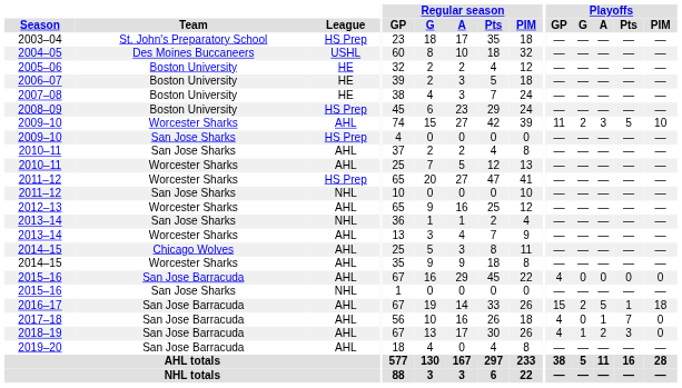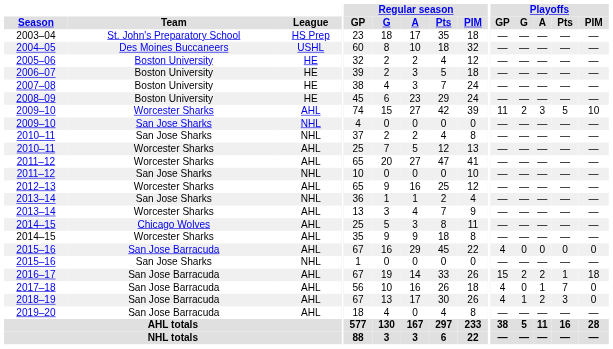 <table border="0" cellpadding="1" cellspacing="0" style="text-align:center; width:60em">
 <tr bgcolor="#e0e0e0">
 <th colspan="3" bgcolor="#ffffff"></th>
 <th rowspan="99" bgcolor="#ffffff"></th>
 <th colspan="5"><a href='#'>Regular season</a></th>
 <th rowspan="99" bgcolor="#ffffff"></th>
 <th colspan="5"><a href='#'>Playoffs</a></th>
 </tr>
 <tr bgcolor="#e0e0e0">
 <th><a href='#'>Season</a></th>
 <th>Team</th>
 <th>League</th>
 <th>GP</th>
 <th><a href='#'>G</a></th>
 <th><a href='#'>A</a></th>
 <th><a href='#'>Pts</a></th>
 <th><a href='#'>PIM</a></th>
 <th>GP</th>
 <th>G</th>
 <th>A</th>
 <th>Pts</th>
 <th>PIM</th>
 </tr>
 <tr>
 <td>2003–04</td>
 <td><a href='#'>St. John's Preparatory School</a></td>
 <td><a href='#'>HS Prep</a></td>
 <td>23</td>
 <td>18</td>
 <td>17</td>
 <td>35</td>
 <td>18</td>
 <td>—</td>
 <td>—</td>
 <td>—</td>
 <td>—</td>
 <td>—</td>
 </tr>
 <tr bgcolor="#f0f0f0">
 <td><a href='#'>2004–05</a></td>
 <td><a href='#'>Des Moines Buccaneers</a></td>
 <td><a href='#'>USHL</a></td>
 <td>60</td>
 <td>8</td>
 <td>10</td>
 <td>18</td>
 <td>32</td>
 <td>—</td>
 <td>—</td>
 <td>—</td>
 <td>—</td>
 <td>—</td>
 </tr>
 <tr>
 <td><a href='#'>2005–06</a></td>
 <td><a href='#'>Boston University</a></td>
 <td><a href='#'>HE</a></td>
 <td>32</td>
 <td>2</td>
 <td>2</td>
 <td>4</td>
 <td>12</td>
 <td>—</td>
 <td>—</td>
 <td>—</td>
 <td>—</td>
 <td>—</td>
 </tr>
 <tr bgcolor="#f0f0f0">
 <td><a href='#'>2006–07</a></td>
 <td>Boston University</td>
 <td>HE</td>
 <td>39</td>
 <td>2</td>
 <td>3</td>
 <td>5</td>
 <td>18</td>
 <td>—</td>
 <td>—</td>
 <td>—</td>
 <td>—</td>
 <td>—</td>
 </tr>
 <tr>
 <td><a href='#'>2007–08</a></td>
 <td>Boston University</td>
 <td>HE</td>
 <td>38</td>
 <td>4</td>
 <td>3</td>
 <td>7</td>
 <td>24</td>
 <td>—</td>
 <td>—</td>
 <td>—</td>
 <td>—</td>
 <td>—</td>
 </tr>
 <tr bgcolor="#f0f0f0">
 <td><a href='#'>2008–09</a></td>
 <td>Boston University</td>
-<td><a href='#'>HS Prep</a></td>
+<td>HE</td>
 <td>45</td>
 <td>6</td>
 <td>23</td>
 <td>29</td>
 <td>24</td>
 <td>—</td>
 <td>—</td>
 <td>—</td>
 <td>—</td>
 <td>—</td>
 </tr>
 <tr>
 <td><a href='#'>2009–10</a></td>
 <td><a href='#'>Worcester Sharks</a></td>
 <td><a href='#'>AHL</a></td>
 <td>74</td>
 <td>15</td>
 <td>27</td>
 <td>42</td>
 <td>39</td>
 <td>11</td>
 <td>2</td>
 <td>3</td>
 <td>5</td>
 <td>10</td>
 </tr>
 <tr bgcolor="#f0f0f0">
 <td><a href='#'>2009–10</a></td>
 <td><a href='#'>San Jose Sharks</a></td>
-<td><a href='#'>HS Prep</a></td>
+<td><a href='#'>NHL</a></td>
 <td>4</td>
 <td>0</td>
 <td>0</td>
 <td>0</td>
 <td>0</td>
 <td>—</td>
 <td>—</td>
 <td>—</td>
 <td>—</td>
 <td>—</td>
 </tr>
 <tr>
 <td><a href='#'>2010–11</a></td>
 <td>San Jose Sharks</td>
-<td>AHL</td>
+<td>NHL</td>
 <td>37</td>
 <td>2</td>
 <td>2</td>
 <td>4</td>
 <td>8</td>
 <td>—</td>
 <td>—</td>
 <td>—</td>
 <td>—</td>
 <td>—</td>
 </tr>
 <tr bgcolor="#f0f0f0">
 <td><a href='#'>2010–11</a></td>
 <td>Worcester Sharks</td>
 <td>AHL</td>
 <td>25</td>
 <td>7</td>
 <td>5</td>
 <td>12</td>
 <td>13</td>
 <td>—</td>
 <td>—</td>
 <td>—</td>
 <td>—</td>
 <td>—</td>
 </tr>
 <tr>
 <td><a href='#'>2011–12</a></td>
 <td>Worcester Sharks</td>
-<td><a href='#'>HS Prep</a></td>
+<td>AHL</td>
 <td>65</td>
 <td>20</td>
 <td>27</td>
 <td>47</td>
 <td>41</td>
 <td>—</td>
 <td>—</td>
 <td>—</td>
 <td>—</td>
 <td>—</td>
 </tr>
 <tr bgcolor="#f0f0f0">
 <td><a href='#'>2011–12</a></td>
 <td>San Jose Sharks</td>
 <td>NHL</td>
 <td>10</td>
 <td>0</td>
 <td>0</td>
 <td>0</td>
 <td>10</td>
 <td>—</td>
 <td>—</td>
 <td>—</td>
 <td>—</td>
 <td>—</td>
 </tr>
 <tr>
 <td><a href='#'>2012–13</a></td>
 <td>Worcester Sharks</td>
 <td>AHL</td>
 <td>65</td>
 <td>9</td>
 <td>16</td>
 <td>25</td>
 <td>12</td>
 <td>—</td>
 <td>—</td>
 <td>—</td>
 <td>—</td>
 <td>—</td>
 </tr>
 <tr bgcolor="#f0f0f0">
 <td><a href='#'>2013–14</a></td>
 <td>San Jose Sharks</td>
 <td>NHL</td>
 <td>36</td>
 <td>1</td>
 <td>1</td>
 <td>2</td>
 <td>4</td>
 <td>—</td>
 <td>—</td>
 <td>—</td>
 <td>—</td>
 <td>—</td>
 </tr>
 <tr>
 <td><a href='#'>2013–14</a></td>
 <td>Worcester Sharks</td>
 <td>AHL</td>
 <td>13</td>
 <td>3</td>
 <td>4</td>
 <td>7</td>
 <td>9</td>
 <td>—</td>
 <td>—</td>
 <td>—</td>
 <td>—</td>
 <td>—</td>
 </tr>
 <tr bgcolor="#f0f0f0">
 <td><a href='#'>2014–15</a></td>
 <td><a href='#'>Chicago Wolves</a></td>
 <td>AHL</td>
 <td>25</td>
 <td>5</td>
 <td>3</td>
 <td>8</td>
 <td>11</td>
 <td>—</td>
 <td>—</td>
 <td>—</td>
 <td>—</td>
 <td>—</td>
 </tr>
 <tr>
 <td>2014–15</td>
 <td>Worcester Sharks</td>
 <td>AHL</td>
 <td>35</td>
 <td>9</td>
 <td>9</td>
 <td>18</td>
 <td>8</td>
 <td>—</td>
 <td>—</td>
 <td>—</td>
 <td>—</td>
 <td>—</td>
 </tr>
 <tr bgcolor="#f0f0f0">
 <td><a href='#'>2015–16</a></td>
 <td><a href='#'>San Jose Barracuda</a></td>
 <td>AHL</td>
 <td>67</td>
 <td>16</td>
 <td>29</td>
 <td>45</td>
 <td>22</td>
 <td>4</td>
 <td>0</td>
 <td>0</td>
 <td>0</td>
 <td>0</td>
 </tr>
 <tr>
 <td><a href='#'>2015–16</a></td>
 <td>San Jose Sharks</td>
 <td>NHL</td>
 <td>1</td>
 <td>0</td>
 <td>0</td>
 <td>0</td>
 <td>0</td>
 <td>—</td>
 <td>—</td>
 <td>—</td>
 <td>—</td>
 <td>—</td>
 </tr>
 <tr bgcolor="#f0f0f0">
 <td><a href='#'>2016–17</a></td>
 <td>San Jose Barracuda</td>
 <td>AHL</td>
 <td>67</td>
 <td>19</td>
 <td>14</td>
 <td>33</td>
 <td>26</td>
 <td>15</td>
 <td>2</td>
-<td>5</td>
+<td>2</td>
 <td>1</td>
 <td>18</td>
 </tr>
 <tr>
 <td><a href='#'>2017–18</a></td>
 <td>San Jose Barracuda</td>
 <td>AHL</td>
 <td>56</td>
 <td>10</td>
 <td>16</td>
 <td>26</td>
 <td>18</td>
 <td>4</td>
 <td>0</td>
 <td>1</td>
 <td>7</td>
 <td>0</td>
 </tr>
 <tr bgcolor="#f0f0f0">
 <td><a href='#'>2018–19</a></td>
 <td>San Jose Barracuda</td>
 <td>AHL</td>
 <td>67</td>
 <td>13</td>
 <td>17</td>
 <td>30</td>
 <td>26</td>
 <td>4</td>
 <td>1</td>
 <td>2</td>
 <td>3</td>
 <td>0</td>
 </tr>
 <tr>
 <td><a href='#'>2019–20</a></td>
 <td>San Jose Barracuda</td>
 <td>AHL</td>
 <td>18</td>
 <td>4</td>
 <td>0</td>
 <td>4</td>
 <td>8</td>
 <td>—</td>
 <td>—</td>
 <td>—</td>
 <td>—</td>
 <td>—</td>
 </tr>
 <tr bgcolor="#e0e0e0">
 <th colspan="3">AHL totals</th>
 <th>577</th>
 <th>130</th>
 <th>167</th>
 <th>297</th>
 <th>233</th>
 <th>38</th>
 <th>5</th>
 <th>11</th>
 <th>16</th>
 <th>28</th>
 </tr>
 <tr bgcolor="#e0e0e0">
 <th colspan="3">NHL totals</th>
 <th>88</th>
 <th>3</th>
 <th>3</th>
 <th>6</th>
 <th>22</th>
 <th>—</th>
 <th>—</th>
 <th>—</th>
 <th>—</th>
 <th>—</th>
 </tr>
 </table>
